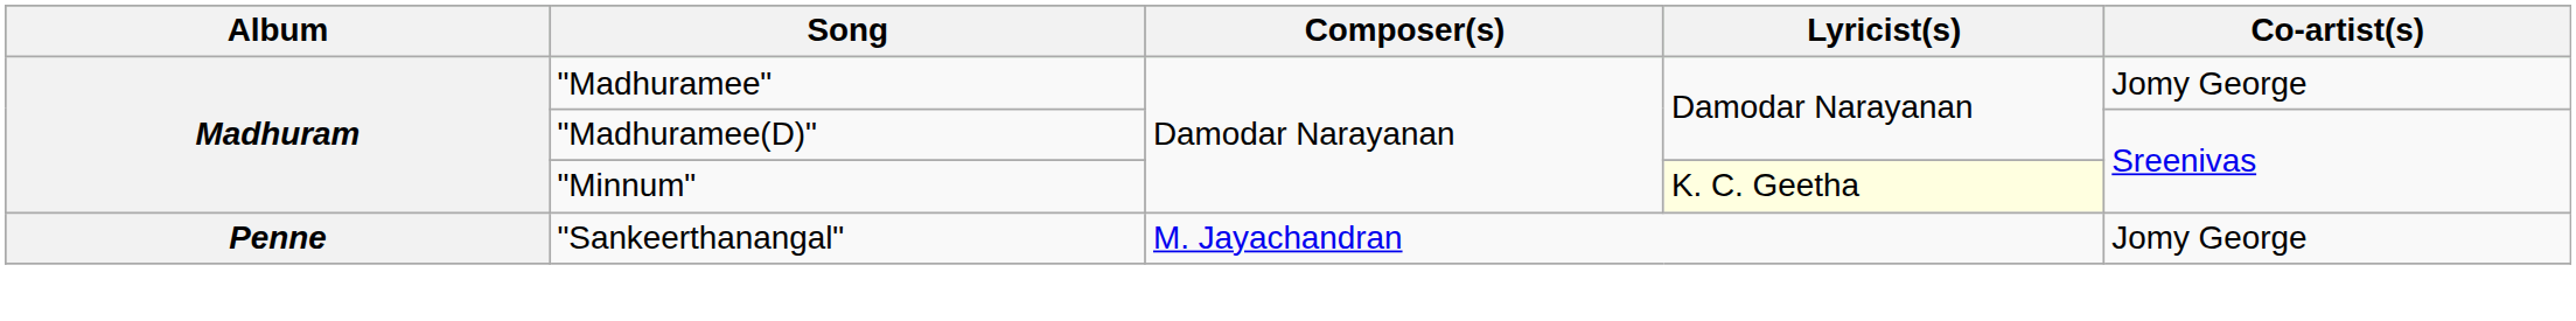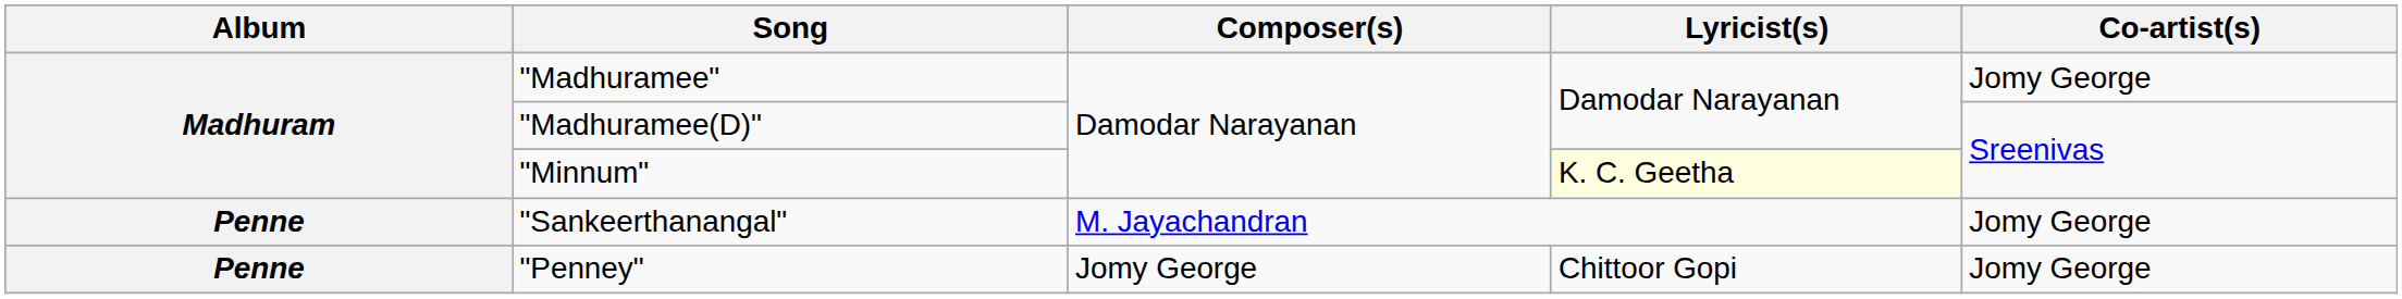 <table class="wikitable plainrowheaders" width="100%" textcolor:#000;">
 <tr style="background:#cfc; text-align:center;">
 <th scope="col" width=21%>Album</th>
 <th scope="col" width=23%>Song</th>
 <th scope="col" width=20%>Composer(s)</th>
 <th scope="col" width=17%>Lyricist(s)</th>
 <th scope="col" width=18%>Co-artist(s)</th>
 </tr>
 <tr>
 <th scope="row" rowspan="3"><em>Madhuram</em></th>
 <td>"Madhuramee"</td>
 <td rowspan="3">Damodar Narayanan</td>
 <td rowspan="2">Damodar Narayanan</td>
 <td>Jomy George</td>
 </tr>
 <tr>
 <td>"Madhuramee(D)"</td>
 <td rowspan="2"><a href='#'>Sreenivas</a></td>
 </tr>
 <tr>
 <td>"Minnum"</td>
 <td style="background: lightyellow;">K. C. Geetha</td>
 </tr>
 <tr>
 <th scope="row"><em>Penne</em></th>
 <td>"Sankeerthanangal"</td>
 <td colspan="2"><a href='#'>M. Jayachandran</a></td>
 <td>Jomy George</td>
 </tr>
+<tr>
+<th scope="row"><em>Penne</em></th>
+<td>"Penney"</td>
+<td>Jomy George</td>
+<td>Chittoor Gopi</td>
+<td>Jomy George</td>
+</tr>
 </table>
